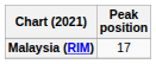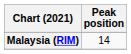 <table class="wikitable plainrowheaders" style="text-align:center">
 <tr>
 <th>Chart (2021)</th>
 <th>Peak<br>position</th>
 </tr>
 <tr>
 </tr>
 <tr>
 <th scope="row">Malaysia (<a href='#'>RIM</a>)</th>
-<td>17</td>
+<td>14</td>
 </tr>
 <tr>
 </tr>
 </table>
